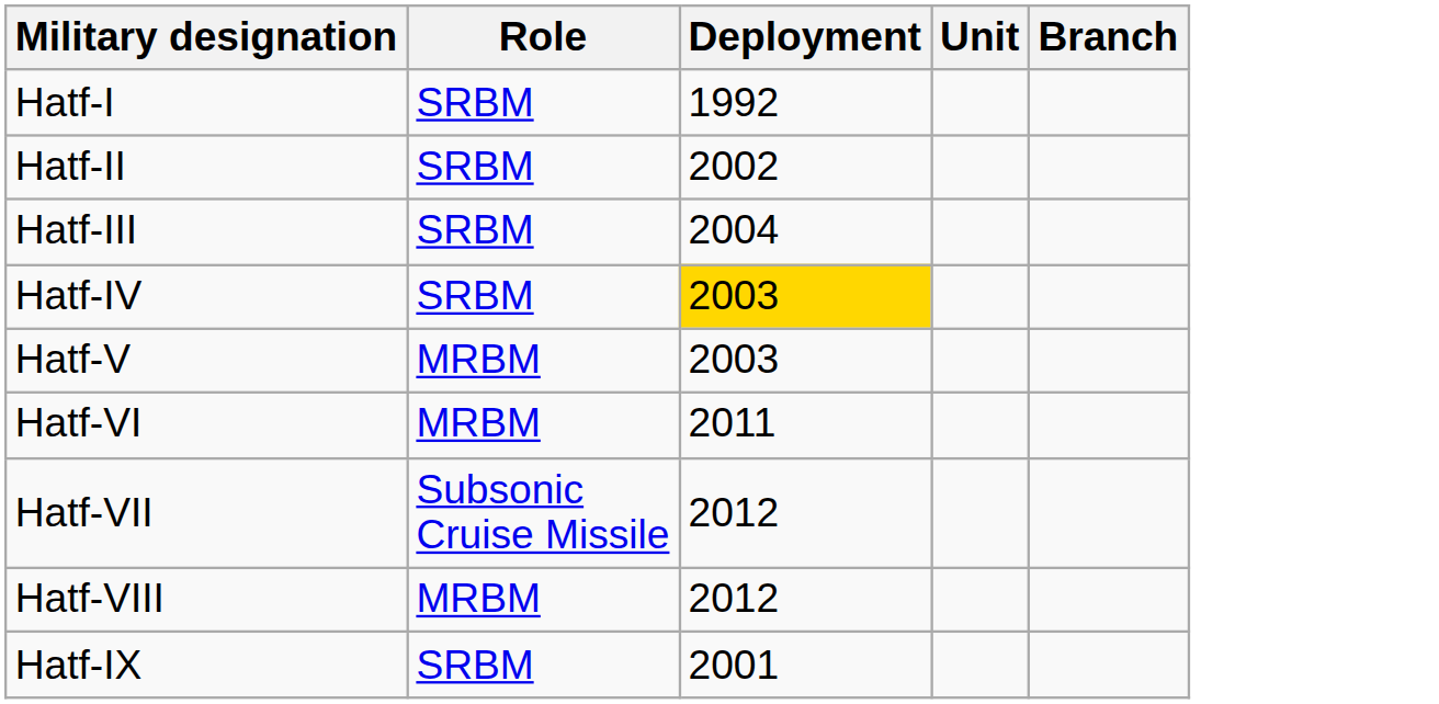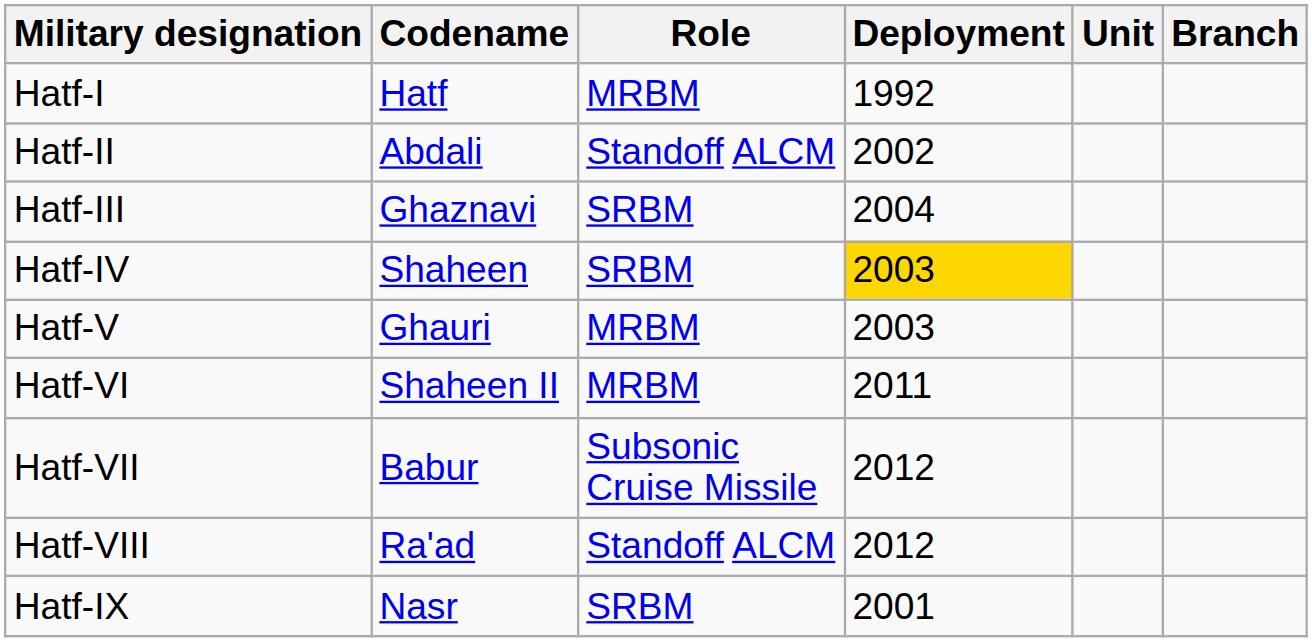 <table class="wikitable sortable">
 <tr>
 <th>Military designation</th>
+<th>Codename</th>
 <th>Role</th>
 <th>Deployment</th>
 <th>Unit</th>
 <th>Branch</th>
 </tr>
 <tr>
 <td>Hatf-I</td>
-<td><a href='#'>SRBM</a></td>
+<td><a href='#'>Hatf</a></td>
+<td><a href='#'>MRBM</a></td>
 <td>1992</td>
 <td></td>
 <td></td>
 </tr>
 <tr>
 <td>Hatf-II</td>
-<td><a href='#'>SRBM</a></td>
+<td><a href='#'>Abdali</a></td>
+<td><a href='#'>Standoff</a> <a href='#'>ALCM</a></td>
 <td>2002</td>
 <td></td>
 <td></td>
 </tr>
 <tr>
 <td>Hatf-III</td>
+<td><a href='#'>Ghaznavi</a></td>
 <td><a href='#'>SRBM</a></td>
 <td>2004</td>
 <td></td>
 <td></td>
 </tr>
 <tr>
 <td>Hatf-IV</td>
+<td><a href='#'>Shaheen</a></td>
 <td><a href='#'>SRBM</a></td>
 <td style="background: gold;">2003</td>
 <td></td>
 <td></td>
 </tr>
 <tr>
 <td>Hatf-V</td>
+<td><a href='#'>Ghauri</a></td>
 <td><a href='#'>MRBM</a></td>
 <td>2003</td>
 <td></td>
 <td></td>
 </tr>
 <tr>
 <td>Hatf-VI</td>
+<td><a href='#'>Shaheen II</a></td>
 <td><a href='#'>MRBM</a></td>
 <td>2011</td>
 <td></td>
 <td></td>
 </tr>
 <tr>
 <td>Hatf-VII</td>
+<td><a href='#'>Babur</a></td>
 <td><a href='#'>Subsonic</a><br><a href='#'>Cruise Missile</a></td>
 <td>2012</td>
 <td> <br></td>
 <td><br></td>
 </tr>
 <tr>
 <td>Hatf-VIII</td>
-<td><a href='#'>MRBM</a></td>
+<td><a href='#'>Ra'ad</a></td>
+<td><a href='#'>Standoff</a> <a href='#'>ALCM</a></td>
 <td>2012</td>
 <td></td>
 <td></td>
 </tr>
 <tr>
 <td>Hatf-IX</td>
+<td><a href='#'>Nasr</a></td>
 <td><a href='#'>SRBM</a></td>
 <td>2001</td>
 <td></td>
 <td></td>
 </tr>
 </table>
